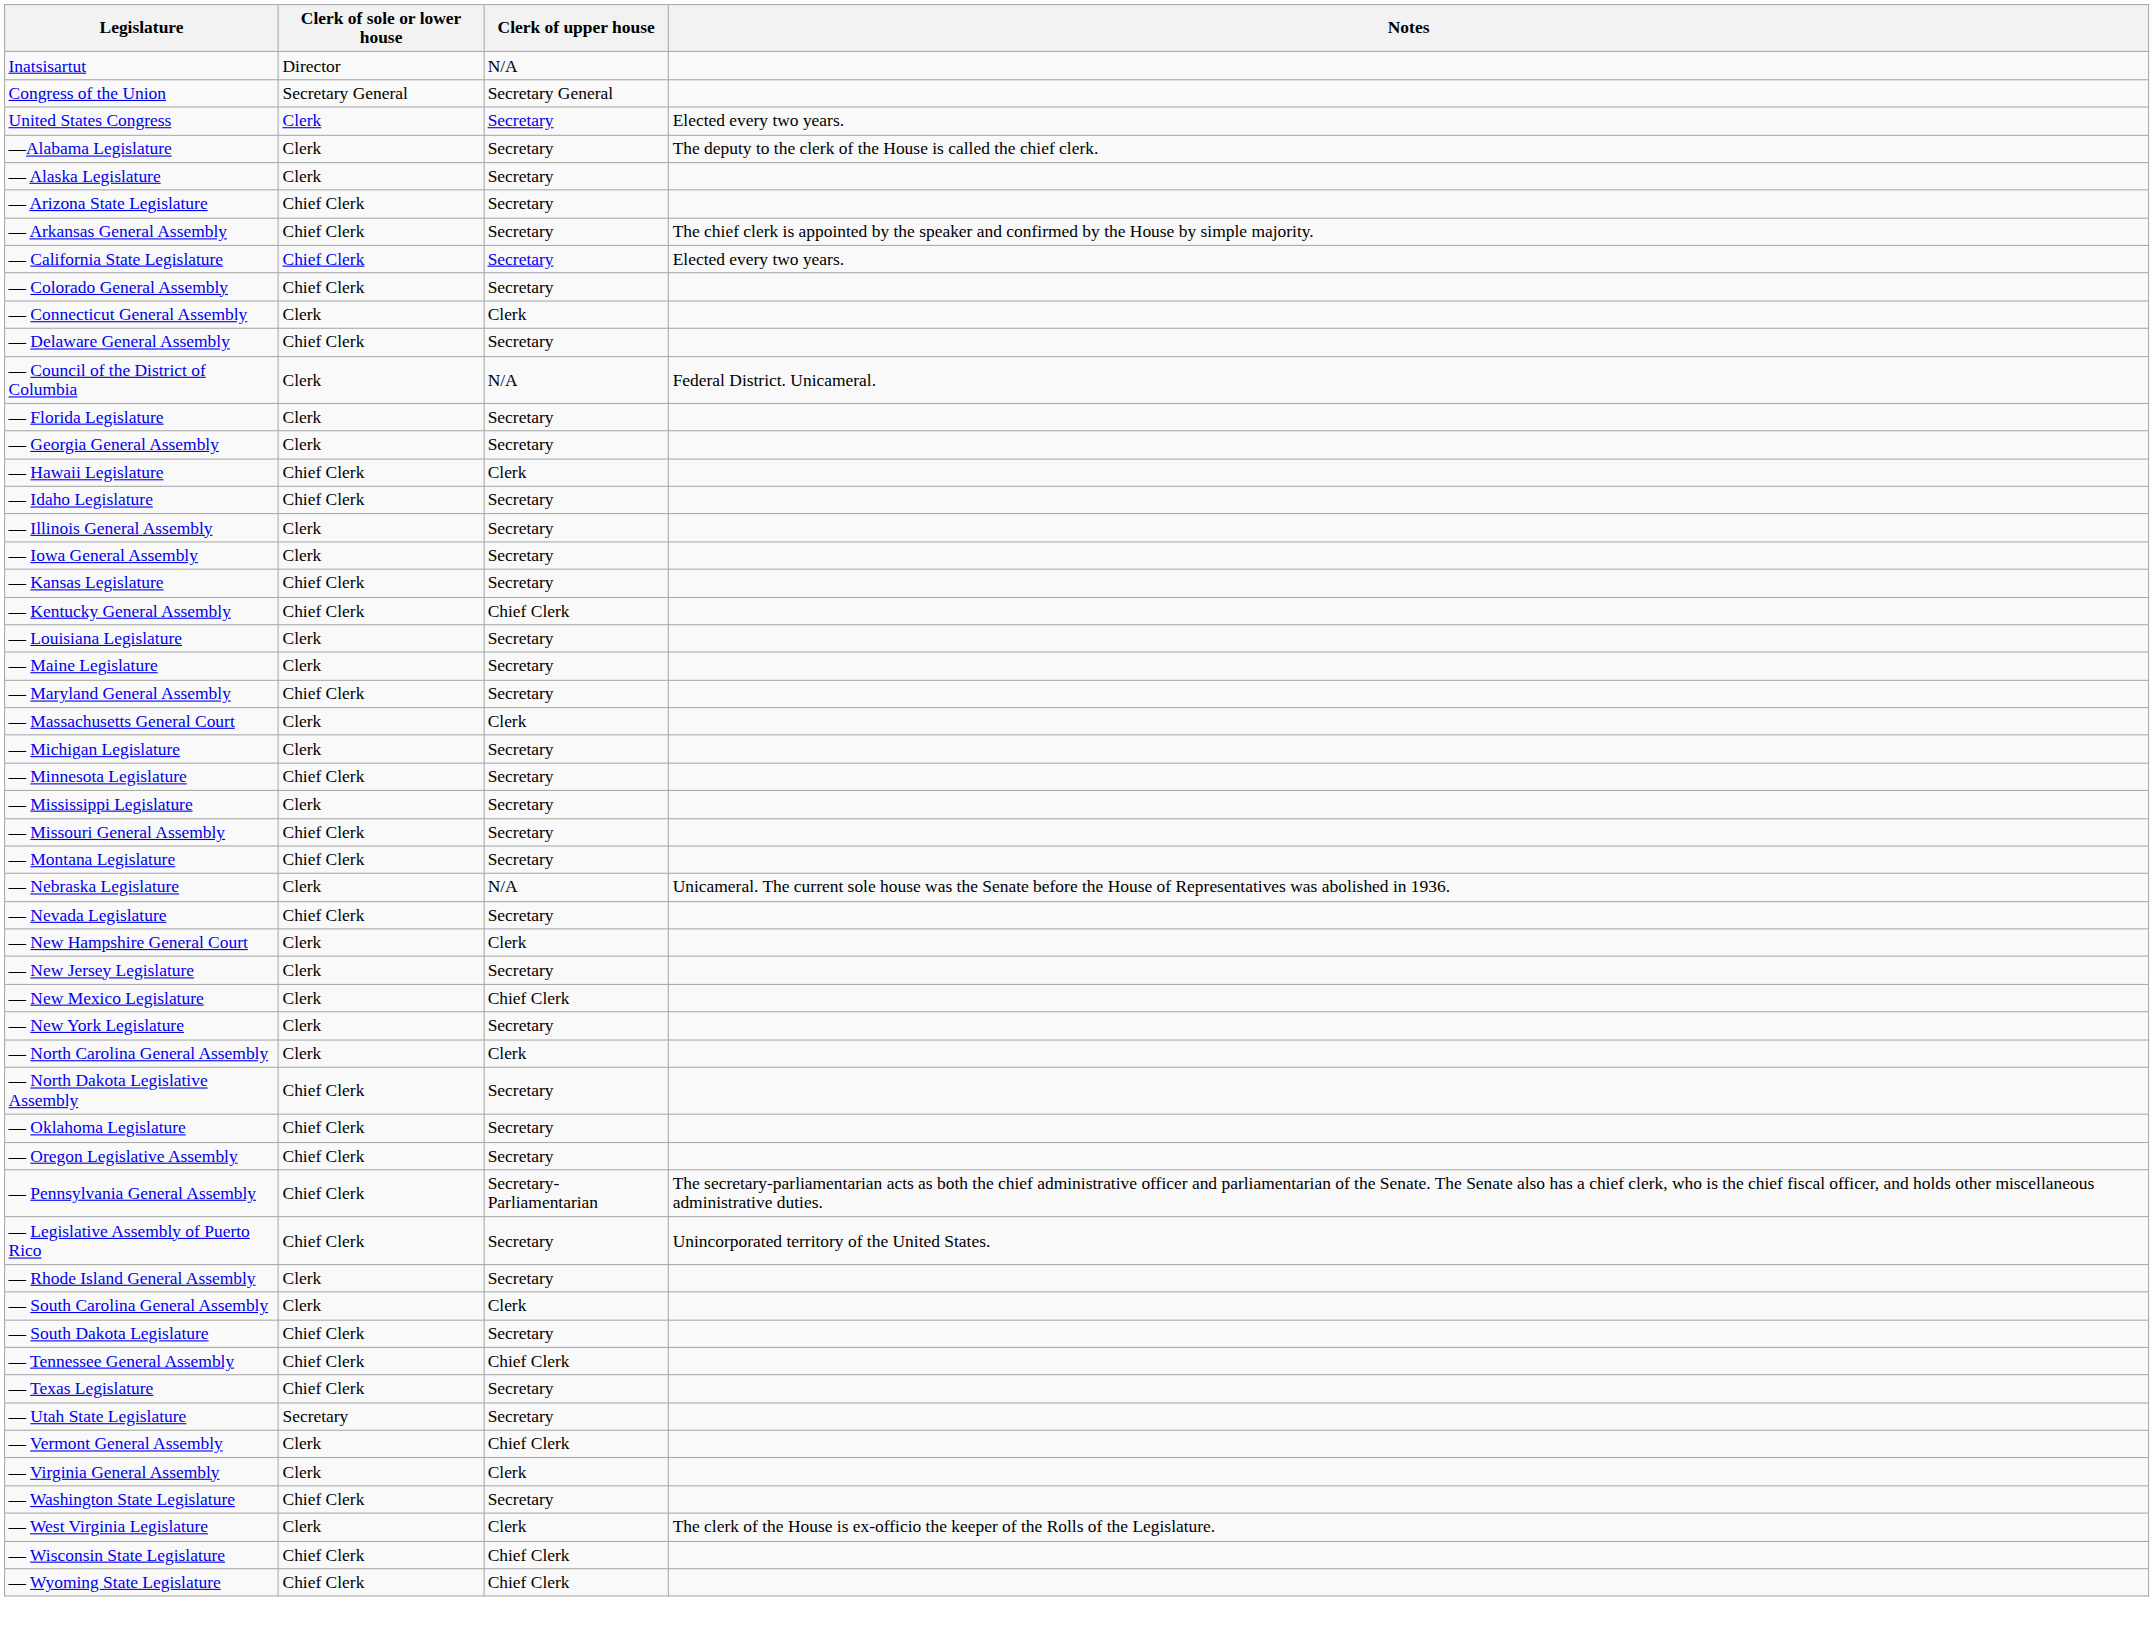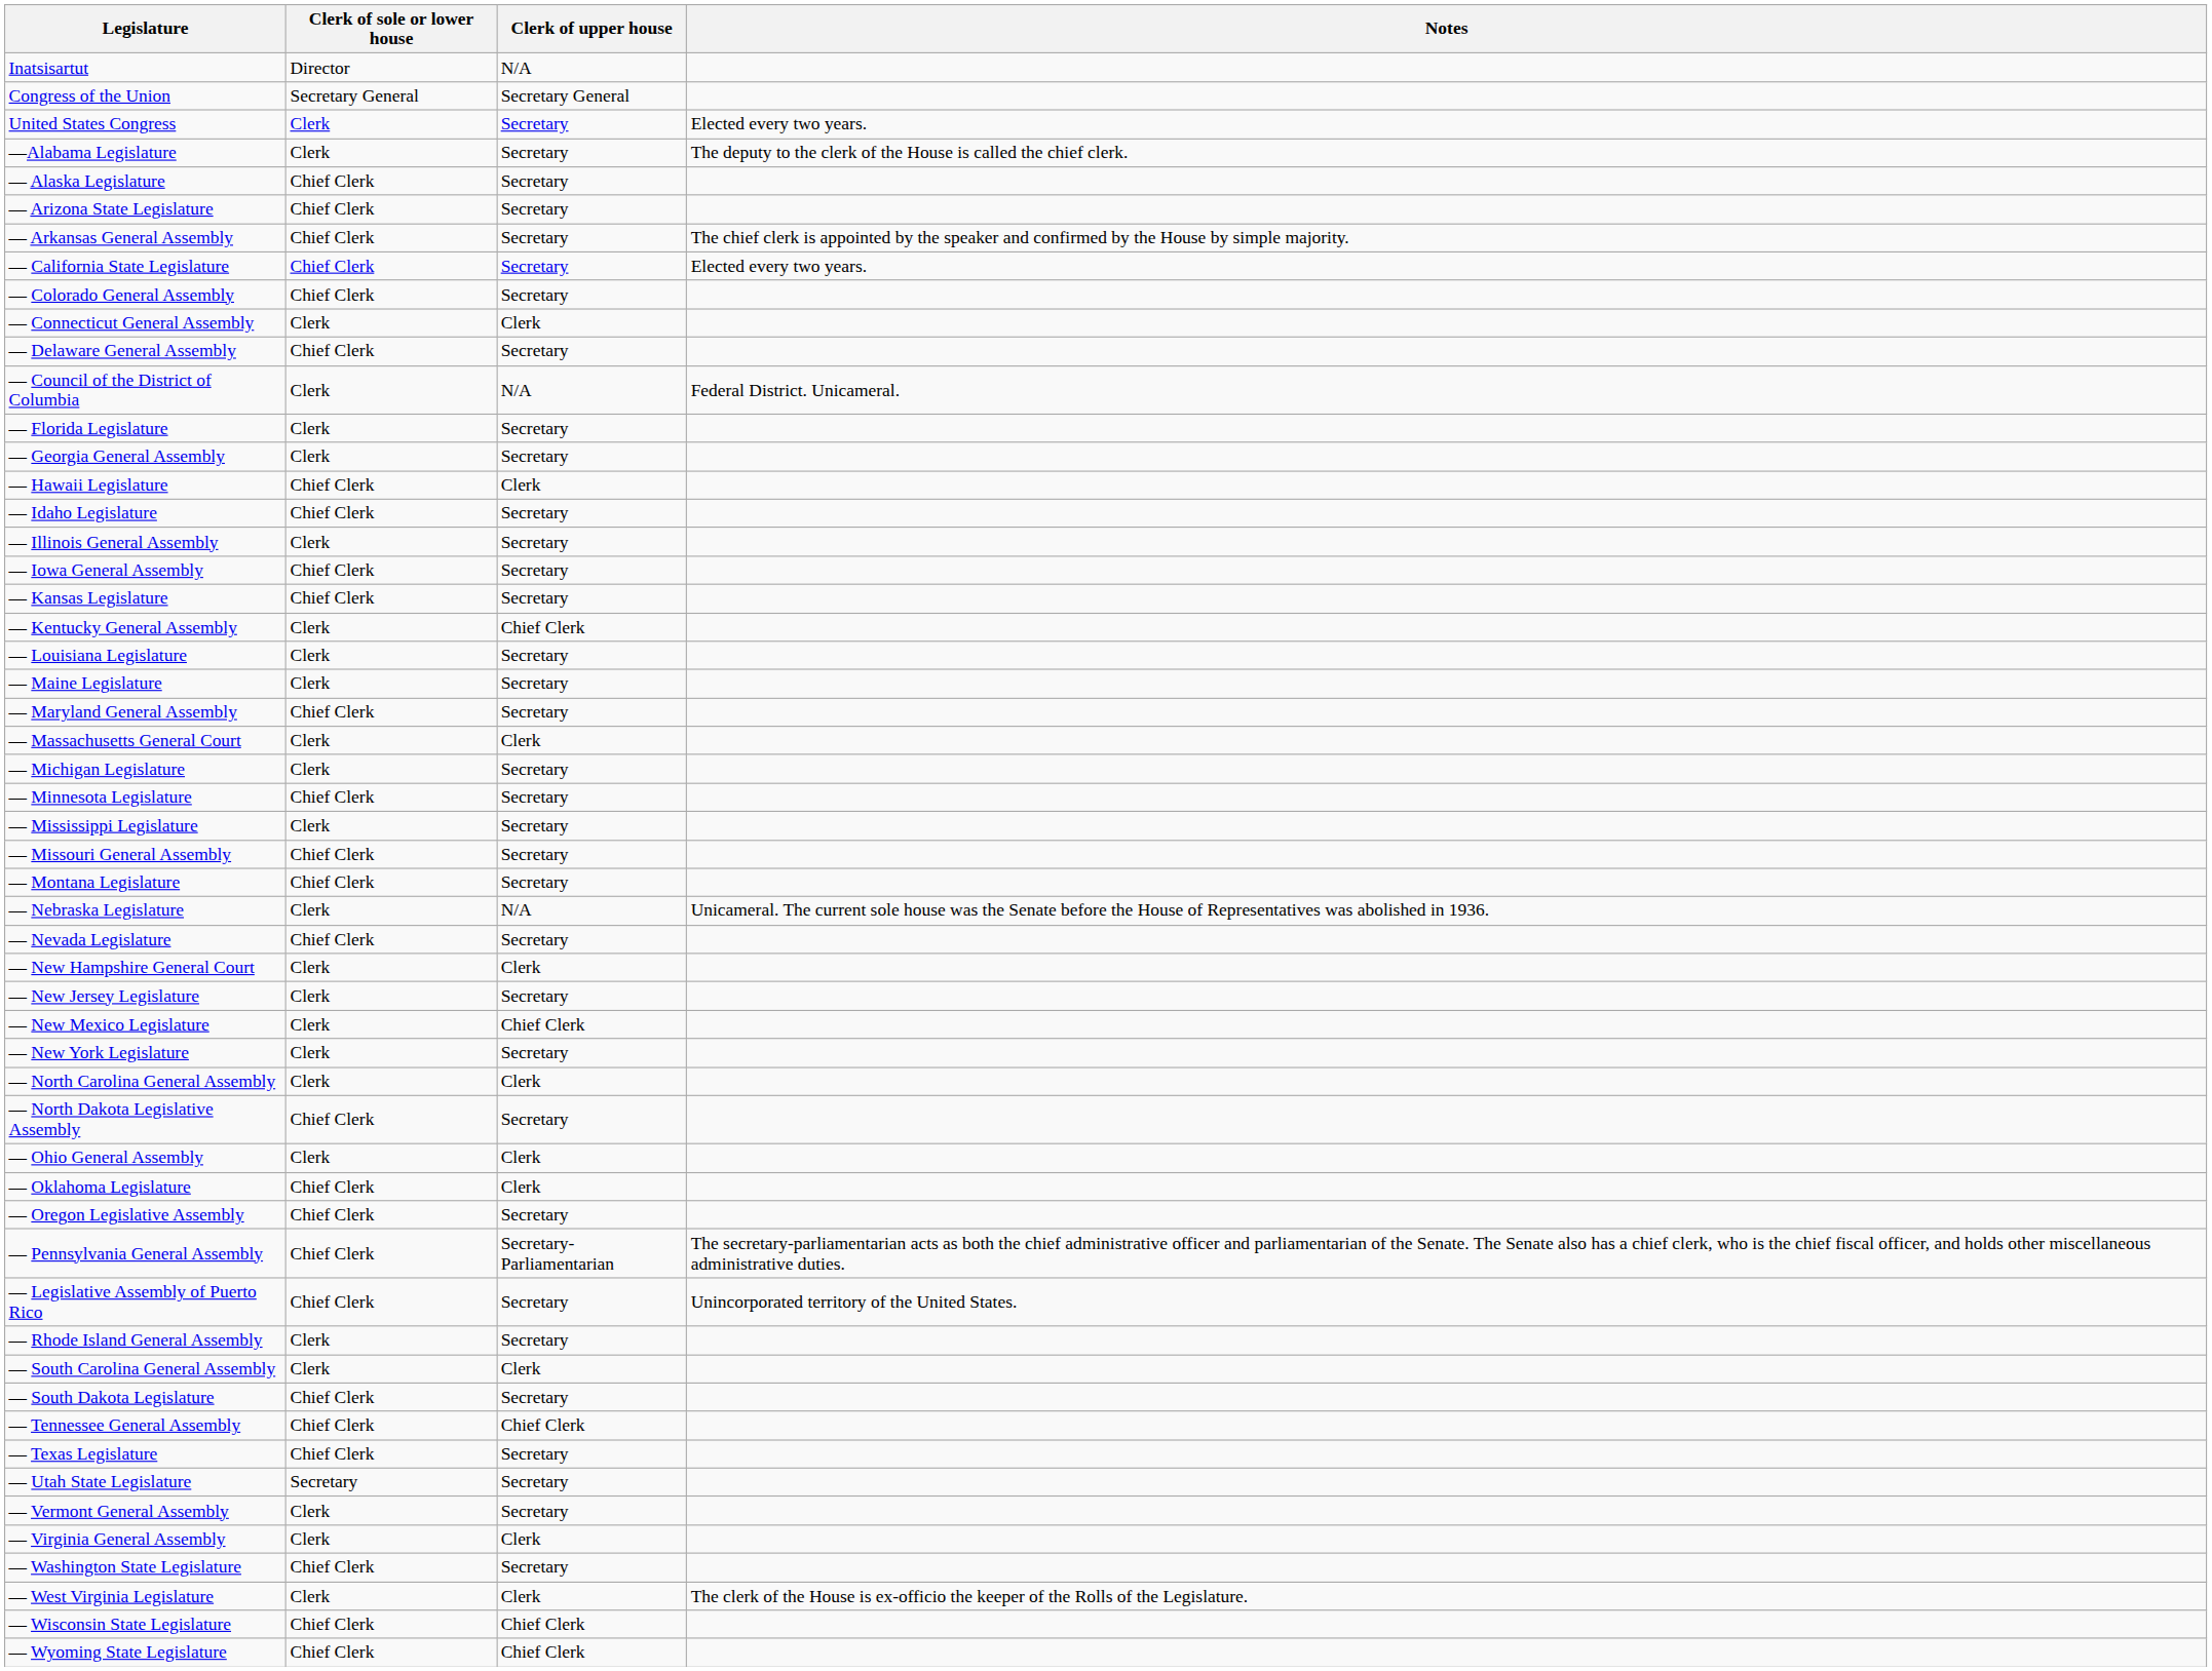 <table class="wikitable">
 <tr>
 <th>Legislature</th>
 <th>Clerk of sole or lower house</th>
 <th>Clerk of upper house</th>
 <th>Notes</th>
 </tr>
 <tr>
 <td> <a href='#'>Inatsisartut</a></td>
 <td>Director</td>
 <td>N/A</td>
 <td></td>
 </tr>
 <tr>
 <td> <a href='#'>Congress of the Union</a></td>
 <td>Secretary General</td>
 <td>Secretary General</td>
 <td></td>
 </tr>
 <tr>
 <td> <a href='#'>United States Congress</a></td>
 <td><a href='#'>Clerk</a></td>
 <td><a href='#'>Secretary</a></td>
 <td>Elected every two years.</td>
 </tr>
 <tr>
 <td>—<a href='#'>Alabama Legislature</a></td>
 <td>Clerk</td>
 <td>Secretary</td>
 <td>The deputy to the clerk of the House is called the chief clerk.</td>
 </tr>
 <tr>
 <td>— <a href='#'>Alaska Legislature</a></td>
-<td>Clerk</td>
+<td>Chief Clerk</td>
 <td>Secretary</td>
 <td></td>
 </tr>
 <tr>
 <td>— <a href='#'>Arizona State Legislature</a></td>
 <td>Chief Clerk</td>
 <td>Secretary</td>
 <td></td>
 </tr>
 <tr>
 <td>— <a href='#'>Arkansas General Assembly</a></td>
 <td>Chief Clerk</td>
 <td>Secretary</td>
 <td>The chief clerk is appointed by the speaker and confirmed by the House by simple majority.</td>
 </tr>
 <tr>
 <td>— <a href='#'>California State Legislature</a></td>
 <td><a href='#'>Chief Clerk</a></td>
 <td><a href='#'>Secretary</a></td>
 <td>Elected every two years.</td>
 </tr>
 <tr>
 <td>— <a href='#'>Colorado General Assembly</a></td>
 <td>Chief Clerk</td>
 <td>Secretary</td>
 <td></td>
 </tr>
 <tr>
 <td>— <a href='#'>Connecticut General Assembly</a></td>
 <td>Clerk</td>
 <td>Clerk</td>
 <td></td>
 </tr>
 <tr>
 <td>— <a href='#'>Delaware General Assembly</a></td>
 <td>Chief Clerk</td>
 <td>Secretary</td>
 <td></td>
 </tr>
 <tr>
 <td>— <a href='#'>Council of the District of Columbia</a></td>
 <td>Clerk</td>
 <td>N/A</td>
 <td>Federal District. Unicameral.</td>
 </tr>
 <tr>
 <td>— <a href='#'>Florida Legislature</a></td>
 <td>Clerk</td>
 <td>Secretary</td>
 <td></td>
 </tr>
 <tr>
 <td>— <a href='#'>Georgia General Assembly</a></td>
 <td>Clerk</td>
 <td>Secretary</td>
 <td></td>
 </tr>
 <tr>
 <td>— <a href='#'>Hawaii Legislature</a></td>
 <td>Chief Clerk</td>
 <td>Clerk</td>
 <td></td>
 </tr>
 <tr>
 <td>— <a href='#'>Idaho Legislature</a></td>
 <td>Chief Clerk</td>
 <td>Secretary</td>
 <td></td>
 </tr>
 <tr>
 <td>— <a href='#'>Illinois General Assembly</a></td>
 <td>Clerk</td>
 <td>Secretary</td>
 <td></td>
 </tr>
 <tr>
 <td>— <a href='#'>Iowa General Assembly</a></td>
-<td>Clerk</td>
+<td>Chief Clerk</td>
 <td>Secretary</td>
 <td></td>
 </tr>
 <tr>
 <td>— <a href='#'>Kansas Legislature</a></td>
 <td>Chief Clerk</td>
 <td>Secretary</td>
 <td></td>
 </tr>
 <tr>
 <td>— <a href='#'>Kentucky General Assembly</a></td>
-<td>Chief Clerk</td>
+<td>Clerk</td>
 <td>Chief Clerk</td>
 <td></td>
 </tr>
 <tr>
 <td>— <a href='#'>Louisiana Legislature</a></td>
 <td>Clerk</td>
 <td>Secretary</td>
 <td></td>
 </tr>
 <tr>
 <td>— <a href='#'>Maine Legislature</a></td>
 <td>Clerk</td>
 <td>Secretary</td>
 <td></td>
 </tr>
 <tr>
 <td>— <a href='#'>Maryland General Assembly</a></td>
 <td>Chief Clerk</td>
 <td>Secretary</td>
 <td></td>
 </tr>
 <tr>
 <td>— <a href='#'>Massachusetts General Court</a></td>
 <td>Clerk</td>
 <td>Clerk</td>
 <td></td>
 </tr>
 <tr>
 <td>— <a href='#'>Michigan Legislature</a></td>
 <td>Clerk</td>
 <td>Secretary</td>
 <td></td>
 </tr>
 <tr>
 <td>— <a href='#'>Minnesota Legislature</a></td>
 <td>Chief Clerk</td>
 <td>Secretary</td>
 <td></td>
 </tr>
 <tr>
 <td>— <a href='#'>Mississippi Legislature</a></td>
 <td>Clerk</td>
 <td>Secretary</td>
 <td></td>
 </tr>
 <tr>
 <td>— <a href='#'>Missouri General Assembly</a></td>
 <td>Chief Clerk</td>
 <td>Secretary</td>
 <td></td>
 </tr>
 <tr>
 <td>— <a href='#'>Montana Legislature</a></td>
 <td>Chief Clerk</td>
 <td>Secretary</td>
 <td></td>
 </tr>
 <tr>
 <td>— <a href='#'>Nebraska Legislature</a></td>
 <td>Clerk</td>
 <td>N/A</td>
 <td>Unicameral. The current sole house was the Senate before the House of Representatives was abolished in 1936.</td>
 </tr>
 <tr>
 <td>— <a href='#'>Nevada Legislature</a></td>
 <td>Chief Clerk</td>
 <td>Secretary</td>
 <td></td>
 </tr>
 <tr>
 <td>— <a href='#'>New Hampshire General Court</a></td>
 <td>Clerk</td>
 <td>Clerk</td>
 <td></td>
 </tr>
 <tr>
 <td>— <a href='#'>New Jersey Legislature</a></td>
 <td>Clerk</td>
 <td>Secretary</td>
 <td></td>
 </tr>
 <tr>
 <td>— <a href='#'>New Mexico Legislature</a></td>
 <td>Clerk</td>
 <td>Chief Clerk</td>
 <td></td>
 </tr>
 <tr>
 <td>— <a href='#'>New York Legislature</a></td>
 <td>Clerk</td>
 <td>Secretary</td>
 <td></td>
 </tr>
 <tr>
 <td>— <a href='#'>North Carolina General Assembly</a></td>
 <td>Clerk</td>
 <td>Clerk</td>
 <td></td>
 </tr>
 <tr>
 <td>— <a href='#'>North Dakota Legislative Assembly</a></td>
 <td>Chief Clerk</td>
 <td>Secretary</td>
 </tr>
 <tr>
+<td>— <a href='#'>Ohio General Assembly</a></td>
+<td>Clerk</td>
+<td>Clerk</td>
+<td></td>
+</tr>
+<tr>
 <td>— <a href='#'>Oklahoma Legislature</a></td>
 <td>Chief Clerk</td>
-<td>Secretary</td>
+<td>Clerk</td>
 <td></td>
 </tr>
 <tr>
 <td>— <a href='#'>Oregon Legislative Assembly</a></td>
 <td>Chief Clerk</td>
 <td>Secretary</td>
 <td></td>
 </tr>
 <tr>
 <td>— <a href='#'>Pennsylvania General Assembly</a></td>
 <td>Chief Clerk</td>
 <td>Secretary-Parliamentarian</td>
 <td>The secretary-parliamentarian acts as both the chief administrative officer and parliamentarian of the Senate. The Senate also has a chief clerk, who is the chief fiscal officer, and holds other miscellaneous administrative duties.</td>
 </tr>
 <tr>
 <td>— <a href='#'>Legislative Assembly of Puerto Rico </a></td>
 <td>Chief Clerk</td>
 <td>Secretary</td>
 <td>Unincorporated territory of the United States.</td>
 </tr>
 <tr>
 <td>— <a href='#'>Rhode Island General Assembly</a></td>
 <td>Clerk</td>
 <td>Secretary</td>
 <td></td>
 </tr>
 <tr>
 <td>— <a href='#'>South Carolina General Assembly</a></td>
 <td>Clerk</td>
 <td>Clerk</td>
 <td></td>
 </tr>
 <tr>
 <td>— <a href='#'>South Dakota Legislature</a></td>
 <td>Chief Clerk</td>
 <td>Secretary</td>
 <td></td>
 </tr>
 <tr>
 <td>— <a href='#'>Tennessee General Assembly</a></td>
 <td>Chief Clerk</td>
 <td>Chief Clerk</td>
 <td></td>
 </tr>
 <tr>
 <td>— <a href='#'>Texas Legislature</a></td>
 <td>Chief Clerk</td>
 <td>Secretary</td>
 <td></td>
 </tr>
 <tr>
 <td>— <a href='#'>Utah State Legislature</a></td>
 <td>Secretary</td>
 <td>Secretary</td>
 <td></td>
 </tr>
 <tr>
 <td>— <a href='#'>Vermont General Assembly</a></td>
 <td>Clerk</td>
-<td>Chief Clerk</td>
+<td>Secretary</td>
 <td></td>
 </tr>
 <tr>
 <td>— <a href='#'>Virginia General Assembly</a></td>
 <td>Clerk</td>
 <td>Clerk</td>
 <td></td>
 </tr>
 <tr>
 <td>— <a href='#'>Washington State Legislature</a></td>
 <td>Chief Clerk</td>
 <td>Secretary</td>
 <td></td>
 </tr>
 <tr>
 <td>— <a href='#'>West Virginia Legislature</a></td>
 <td>Clerk</td>
 <td>Clerk</td>
 <td>The clerk of the House is ex-officio the keeper of the Rolls of the Legislature.</td>
 </tr>
 <tr>
 <td>— <a href='#'>Wisconsin State Legislature</a></td>
 <td>Chief Clerk</td>
 <td>Chief Clerk</td>
 <td></td>
 </tr>
 <tr>
 <td>— <a href='#'>Wyoming State Legislature</a></td>
 <td>Chief Clerk</td>
 <td>Chief Clerk</td>
 <td></td>
 </tr>
 </table>
